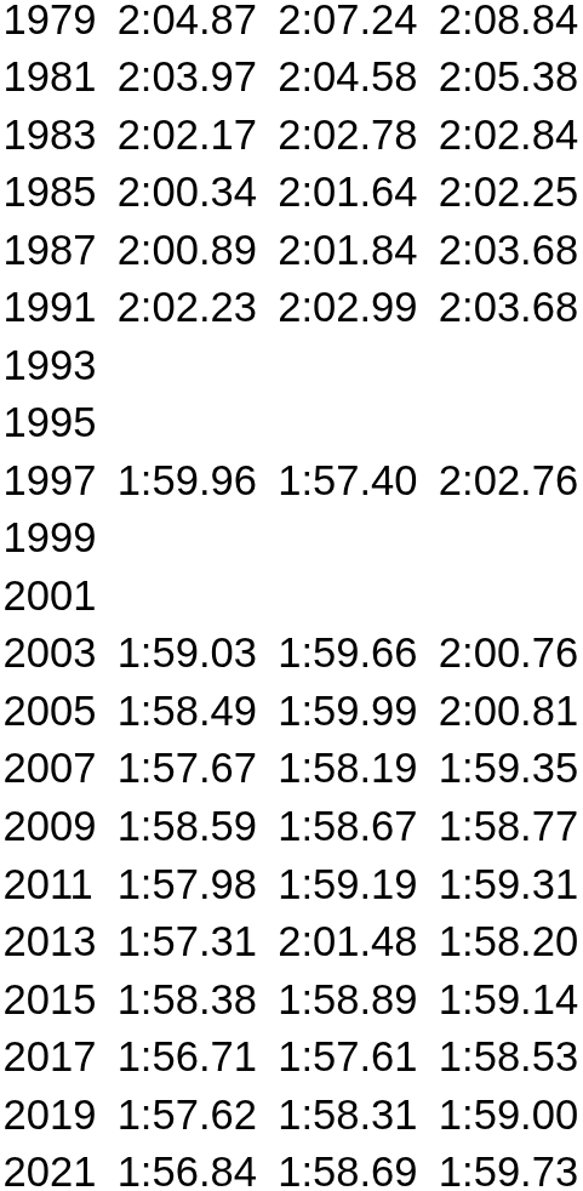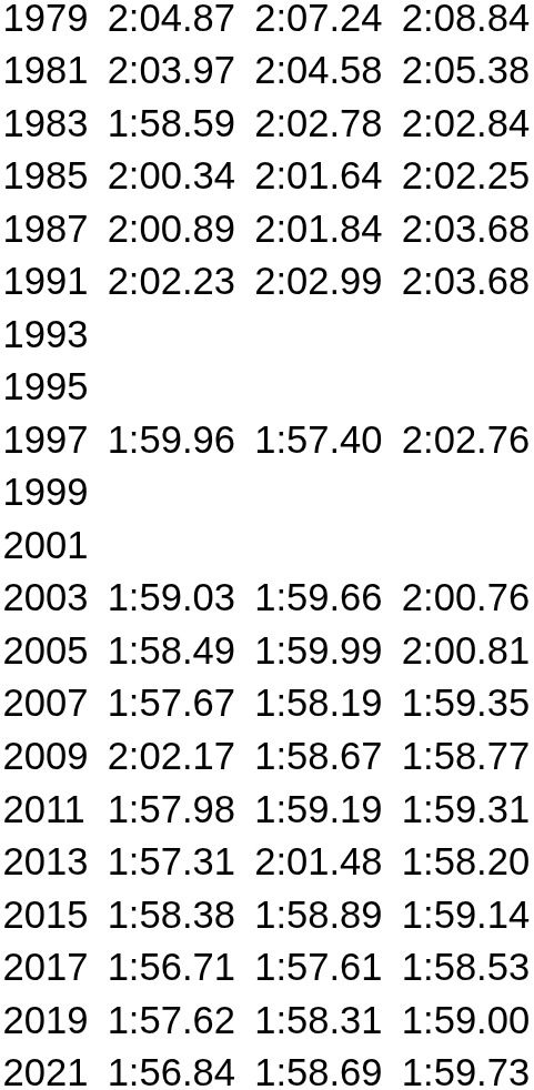 <table>
 <tr>
 <td>1979</td>
 <td></td>
 <td>2:04.87</td>
 <td></td>
 <td>2:07.24</td>
 <td></td>
 <td>2:08.84</td>
 </tr>
 <tr>
 <td>1981</td>
 <td></td>
 <td>2:03.97</td>
 <td></td>
 <td>2:04.58</td>
 <td></td>
 <td>2:05.38</td>
 </tr>
 <tr>
 <td>1983</td>
 <td></td>
-<td>2:02.17</td>
+<td>1:58.59</td>
 <td></td>
 <td>2:02.78</td>
 <td></td>
 <td>2:02.84</td>
 </tr>
 <tr>
 <td>1985</td>
 <td></td>
 <td>2:00.34</td>
 <td></td>
 <td>2:01.64</td>
 <td></td>
 <td>2:02.25</td>
 </tr>
 <tr>
 <td>1987</td>
 <td></td>
 <td>2:00.89</td>
 <td></td>
 <td>2:01.84</td>
 <td></td>
 <td>2:03.68</td>
 </tr>
 <tr>
 <td>1991</td>
 <td></td>
 <td>2:02.23</td>
 <td></td>
 <td>2:02.99</td>
 <td></td>
 <td>2:03.68</td>
 </tr>
 <tr>
 <td>1993</td>
 <td></td>
 <td></td>
 <td></td>
 <td></td>
 <td></td>
 <td></td>
 </tr>
 <tr>
 <td>1995</td>
 <td></td>
 <td></td>
 <td></td>
 <td></td>
 <td></td>
 <td></td>
 </tr>
 <tr>
 <td>1997</td>
 <td></td>
 <td>1:59.96</td>
 <td></td>
 <td>1:57.40</td>
 <td></td>
 <td>2:02.76</td>
 </tr>
 <tr>
 <td>1999</td>
 <td></td>
 <td></td>
 <td></td>
 <td></td>
 <td></td>
 <td></td>
 </tr>
 <tr>
 <td>2001</td>
 <td></td>
 <td></td>
 <td></td>
 <td></td>
 <td></td>
 <td></td>
 </tr>
 <tr>
 <td>2003</td>
 <td></td>
 <td>1:59.03</td>
 <td></td>
 <td>1:59.66</td>
 <td></td>
 <td>2:00.76</td>
 </tr>
 <tr>
 <td>2005</td>
 <td></td>
 <td>1:58.49</td>
 <td></td>
 <td>1:59.99</td>
 <td></td>
 <td>2:00.81</td>
 </tr>
 <tr>
 <td>2007</td>
 <td></td>
 <td>1:57.67</td>
 <td></td>
 <td>1:58.19</td>
 <td></td>
 <td>1:59.35</td>
 </tr>
 <tr>
 <td>2009</td>
 <td></td>
-<td>1:58.59</td>
+<td>2:02.17</td>
 <td></td>
 <td>1:58.67</td>
 <td></td>
 <td>1:58.77</td>
 </tr>
 <tr>
 <td>2011</td>
 <td></td>
 <td>1:57.98</td>
 <td></td>
 <td>1:59.19</td>
 <td></td>
 <td>1:59.31</td>
 </tr>
 <tr>
 <td>2013</td>
 <td></td>
 <td>1:57.31</td>
 <td></td>
 <td>2:01.48</td>
 <td></td>
 <td>1:58.20</td>
 </tr>
 <tr>
 <td>2015</td>
 <td></td>
 <td>1:58.38</td>
 <td></td>
 <td>1:58.89</td>
 <td></td>
 <td>1:59.14</td>
 </tr>
 <tr>
 <td>2017</td>
 <td></td>
 <td>1:56.71</td>
 <td></td>
 <td>1:57.61</td>
 <td></td>
 <td>1:58.53</td>
 </tr>
 <tr>
 <td>2019</td>
 <td></td>
 <td>1:57.62</td>
 <td></td>
 <td>1:58.31</td>
 <td></td>
 <td>1:59.00</td>
 </tr>
 <tr>
 <td>2021</td>
 <td></td>
 <td>1:56.84</td>
 <td></td>
 <td>1:58.69</td>
 <td></td>
 <td>1:59.73</td>
 </tr>
 </table>
